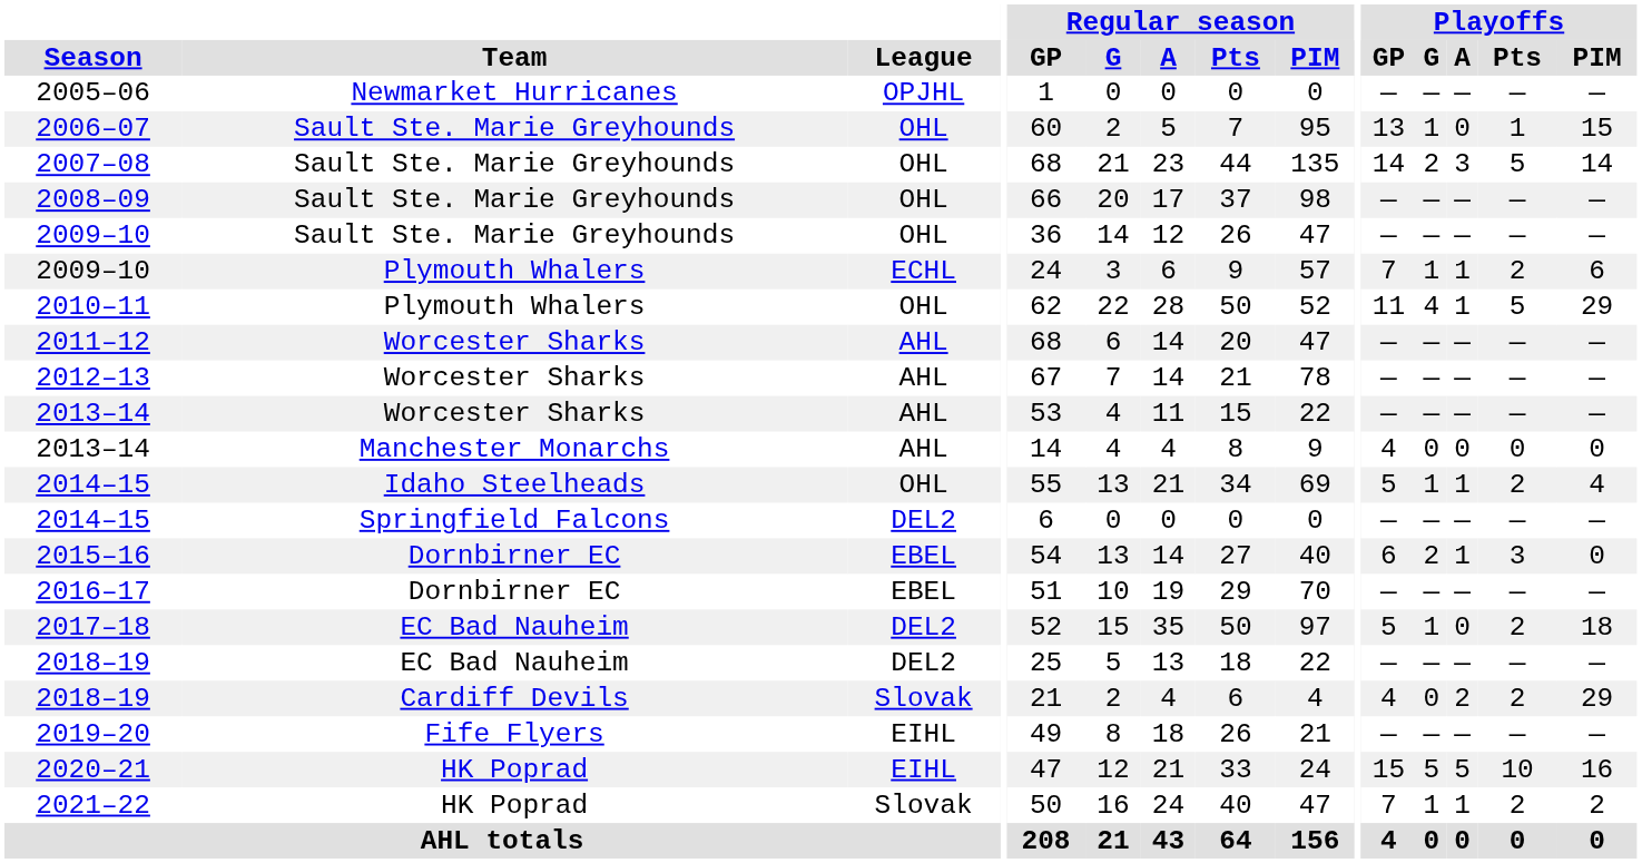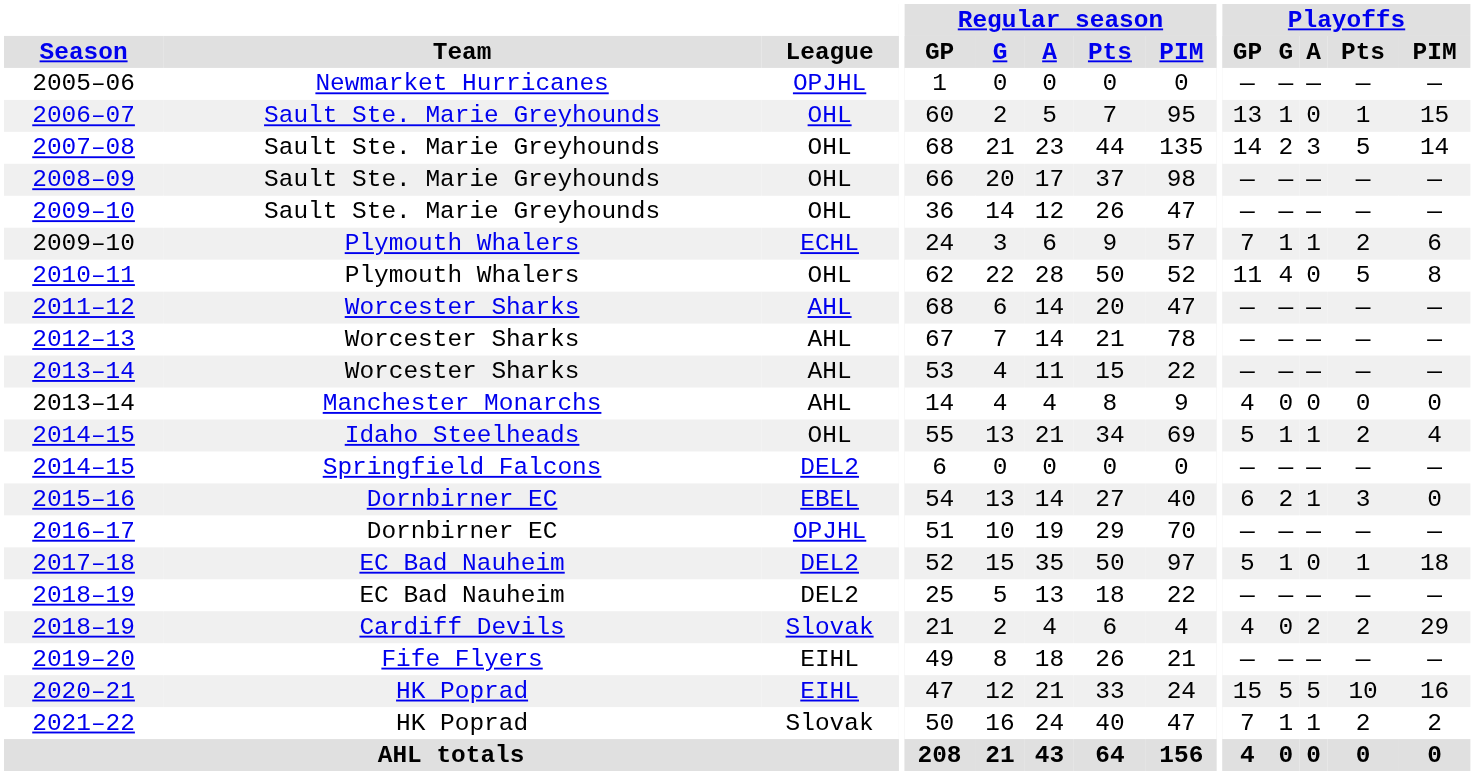 <table border="0" cellpadding="1" cellspacing="0" style="text-align:center; width:60em">
 <tr bgcolor="#e0e0e0">
 <th colspan="3" bgcolor="#ffffff"></th>
 <th rowspan="99" bgcolor="#ffffff"></th>
 <th colspan="5"><a href='#'>Regular season</a></th>
 <th rowspan="99" bgcolor="#ffffff"></th>
 <th colspan="5"><a href='#'>Playoffs</a></th>
 </tr>
 <tr bgcolor="#e0e0e0">
 <th><a href='#'>Season</a></th>
 <th>Team</th>
 <th>League</th>
 <th>GP</th>
 <th><a href='#'>G</a></th>
 <th><a href='#'>A</a></th>
 <th><a href='#'>Pts</a></th>
 <th><a href='#'>PIM</a></th>
 <th>GP</th>
 <th>G</th>
 <th>A</th>
 <th>Pts</th>
 <th>PIM</th>
 </tr>
 <tr ALIGN="center">
 <td>2005–06</td>
 <td><a href='#'>Newmarket Hurricanes</a></td>
 <td><a href='#'>OPJHL</a></td>
 <td>1</td>
 <td>0</td>
 <td>0</td>
 <td>0</td>
 <td>0</td>
 <td>—</td>
 <td>—</td>
 <td>—</td>
 <td>—</td>
 <td>—</td>
 </tr>
 <tr ALIGN="center" bgcolor="#f0f0f0">
 <td><a href='#'>2006–07</a></td>
 <td><a href='#'>Sault Ste. Marie Greyhounds</a></td>
 <td><a href='#'>OHL</a></td>
 <td>60</td>
 <td>2</td>
 <td>5</td>
 <td>7</td>
 <td>95</td>
 <td>13</td>
 <td>1</td>
 <td>0</td>
 <td>1</td>
 <td>15</td>
 </tr>
 <tr ALIGN="center">
 <td><a href='#'>2007–08</a></td>
 <td>Sault Ste. Marie Greyhounds</td>
 <td>OHL</td>
 <td>68</td>
 <td>21</td>
 <td>23</td>
 <td>44</td>
 <td>135</td>
 <td>14</td>
 <td>2</td>
 <td>3</td>
 <td>5</td>
 <td>14</td>
 </tr>
 <tr ALIGN="center" bgcolor="#f0f0f0">
 <td><a href='#'>2008–09</a></td>
 <td>Sault Ste. Marie Greyhounds</td>
 <td>OHL</td>
 <td>66</td>
 <td>20</td>
 <td>17</td>
 <td>37</td>
 <td>98</td>
 <td>—</td>
 <td>—</td>
 <td>—</td>
 <td>—</td>
 <td>—</td>
 </tr>
 <tr ALIGN="center">
 <td><a href='#'>2009–10</a></td>
 <td>Sault Ste. Marie Greyhounds</td>
 <td>OHL</td>
 <td>36</td>
 <td>14</td>
 <td>12</td>
 <td>26</td>
 <td>47</td>
 <td>—</td>
 <td>—</td>
 <td>—</td>
 <td>—</td>
 <td>—</td>
 </tr>
 <tr ALIGN="center" bgcolor="#f0f0f0">
 <td>2009–10</td>
 <td><a href='#'>Plymouth Whalers</a></td>
 <td><a href='#'>ECHL</a></td>
 <td>24</td>
 <td>3</td>
 <td>6</td>
 <td>9</td>
 <td>57</td>
 <td>7</td>
 <td>1</td>
 <td>1</td>
 <td>2</td>
 <td>6</td>
 </tr>
 <tr ALIGN="center">
 <td><a href='#'>2010–11</a></td>
 <td>Plymouth Whalers</td>
 <td>OHL</td>
 <td>62</td>
 <td>22</td>
 <td>28</td>
 <td>50</td>
 <td>52</td>
 <td>11</td>
 <td>4</td>
-<td>1</td>
+<td>0</td>
 <td>5</td>
-<td>29</td>
+<td>8</td>
 </tr>
 <tr ALIGN="center" bgcolor="#f0f0f0">
 <td><a href='#'>2011–12</a></td>
 <td><a href='#'>Worcester Sharks</a></td>
 <td><a href='#'>AHL</a></td>
 <td>68</td>
 <td>6</td>
 <td>14</td>
 <td>20</td>
 <td>47</td>
 <td>—</td>
 <td>—</td>
 <td>—</td>
 <td>—</td>
 <td>—</td>
 </tr>
 <tr ALIGN="center">
 <td><a href='#'>2012–13</a></td>
 <td>Worcester Sharks</td>
 <td>AHL</td>
 <td>67</td>
 <td>7</td>
 <td>14</td>
 <td>21</td>
 <td>78</td>
 <td>—</td>
 <td>—</td>
 <td>—</td>
 <td>—</td>
 <td>—</td>
 </tr>
 <tr ALIGN="center" bgcolor="#f0f0f0">
 <td><a href='#'>2013–14</a></td>
 <td>Worcester Sharks</td>
 <td>AHL</td>
 <td>53</td>
 <td>4</td>
 <td>11</td>
 <td>15</td>
 <td>22</td>
 <td>—</td>
 <td>—</td>
 <td>—</td>
 <td>—</td>
 <td>—</td>
 </tr>
 <tr ALIGN="center">
 <td>2013–14</td>
 <td><a href='#'>Manchester Monarchs</a></td>
 <td>AHL</td>
 <td>14</td>
 <td>4</td>
 <td>4</td>
 <td>8</td>
 <td>9</td>
 <td>4</td>
 <td>0</td>
 <td>0</td>
 <td>0</td>
 <td>0</td>
 </tr>
 <tr ALIGN="center" bgcolor="#f0f0f0">
 <td><a href='#'>2014–15</a></td>
 <td><a href='#'>Idaho Steelheads</a></td>
 <td>OHL</td>
 <td>55</td>
 <td>13</td>
 <td>21</td>
 <td>34</td>
 <td>69</td>
 <td>5</td>
 <td>1</td>
 <td>1</td>
 <td>2</td>
 <td>4</td>
 </tr>
 <tr ALIGN="center">
 <td><a href='#'>2014–15</a></td>
 <td><a href='#'>Springfield Falcons</a></td>
 <td><a href='#'>DEL2</a></td>
 <td>6</td>
 <td>0</td>
 <td>0</td>
 <td>0</td>
 <td>0</td>
 <td>—</td>
 <td>—</td>
 <td>—</td>
 <td>—</td>
 <td>—</td>
 </tr>
 <tr ALIGN="center" bgcolor="#f0f0f0">
 <td><a href='#'>2015–16</a></td>
 <td><a href='#'>Dornbirner EC</a></td>
 <td><a href='#'>EBEL</a></td>
 <td>54</td>
 <td>13</td>
 <td>14</td>
 <td>27</td>
 <td>40</td>
 <td>6</td>
 <td>2</td>
 <td>1</td>
 <td>3</td>
 <td>0</td>
 </tr>
 <tr>
 </tr>
 <tr ALIGN="center">
 <td><a href='#'>2016–17</a></td>
 <td>Dornbirner EC</td>
-<td>EBEL</td>
+<td><a href='#'>OPJHL</a></td>
 <td>51</td>
 <td>10</td>
 <td>19</td>
 <td>29</td>
 <td>70</td>
 <td>—</td>
 <td>—</td>
 <td>—</td>
 <td>—</td>
 <td>—</td>
 </tr>
 <tr>
 </tr>
 <tr ALIGN="center" bgcolor="#f0f0f0">
 <td><a href='#'>2017–18</a></td>
 <td><a href='#'>EC Bad Nauheim</a></td>
 <td><a href='#'>DEL2</a></td>
 <td>52</td>
 <td>15</td>
 <td>35</td>
 <td>50</td>
 <td>97</td>
 <td>5</td>
 <td>1</td>
 <td>0</td>
-<td>2</td>
+<td>1</td>
 <td>18</td>
 </tr>
 <tr>
 </tr>
 <tr ALIGN="center">
 <td><a href='#'>2018–19</a></td>
 <td>EC Bad Nauheim</td>
 <td>DEL2</td>
 <td>25</td>
 <td>5</td>
 <td>13</td>
 <td>18</td>
 <td>22</td>
 <td>—</td>
 <td>—</td>
 <td>—</td>
 <td>—</td>
 <td>—</td>
 </tr>
 <tr>
 </tr>
 <tr ALIGN="center" bgcolor="#f0f0f0">
 <td><a href='#'>2018–19</a></td>
 <td><a href='#'>Cardiff Devils</a></td>
 <td><a href='#'>Slovak</a></td>
 <td>21</td>
 <td>2</td>
 <td>4</td>
 <td>6</td>
 <td>4</td>
 <td>4</td>
 <td>0</td>
 <td>2</td>
 <td>2</td>
 <td>29</td>
 </tr>
 <tr>
 </tr>
 <tr ALIGN="center">
 <td><a href='#'>2019–20</a></td>
 <td><a href='#'>Fife Flyers</a></td>
 <td>EIHL</td>
 <td>49</td>
 <td>8</td>
 <td>18</td>
 <td>26</td>
 <td>21</td>
 <td>—</td>
 <td>—</td>
 <td>—</td>
 <td>—</td>
 <td>—</td>
 </tr>
 <tr ALIGN="center" bgcolor="#f0f0f0">
 <td><a href='#'>2020–21</a></td>
 <td><a href='#'>HK Poprad</a></td>
 <td><a href='#'>EIHL</a></td>
 <td>47</td>
 <td>12</td>
 <td>21</td>
 <td>33</td>
 <td>24</td>
 <td>15</td>
 <td>5</td>
 <td>5</td>
 <td>10</td>
 <td>16</td>
 </tr>
 <tr ALIGN="center">
 <td><a href='#'>2021–22</a></td>
 <td>HK Poprad</td>
 <td>Slovak</td>
 <td>50</td>
 <td>16</td>
 <td>24</td>
 <td>40</td>
 <td>47</td>
 <td>7</td>
 <td>1</td>
 <td>1</td>
 <td>2</td>
 <td>2</td>
 </tr>
 <tr bgcolor="#e0e0e0">
 <th colspan="3">AHL totals</th>
 <th>208</th>
 <th>21</th>
 <th>43</th>
 <th>64</th>
 <th>156</th>
 <th>4</th>
 <th>0</th>
 <th>0</th>
 <th>0</th>
 <th>0</th>
 </tr>
 </table>
